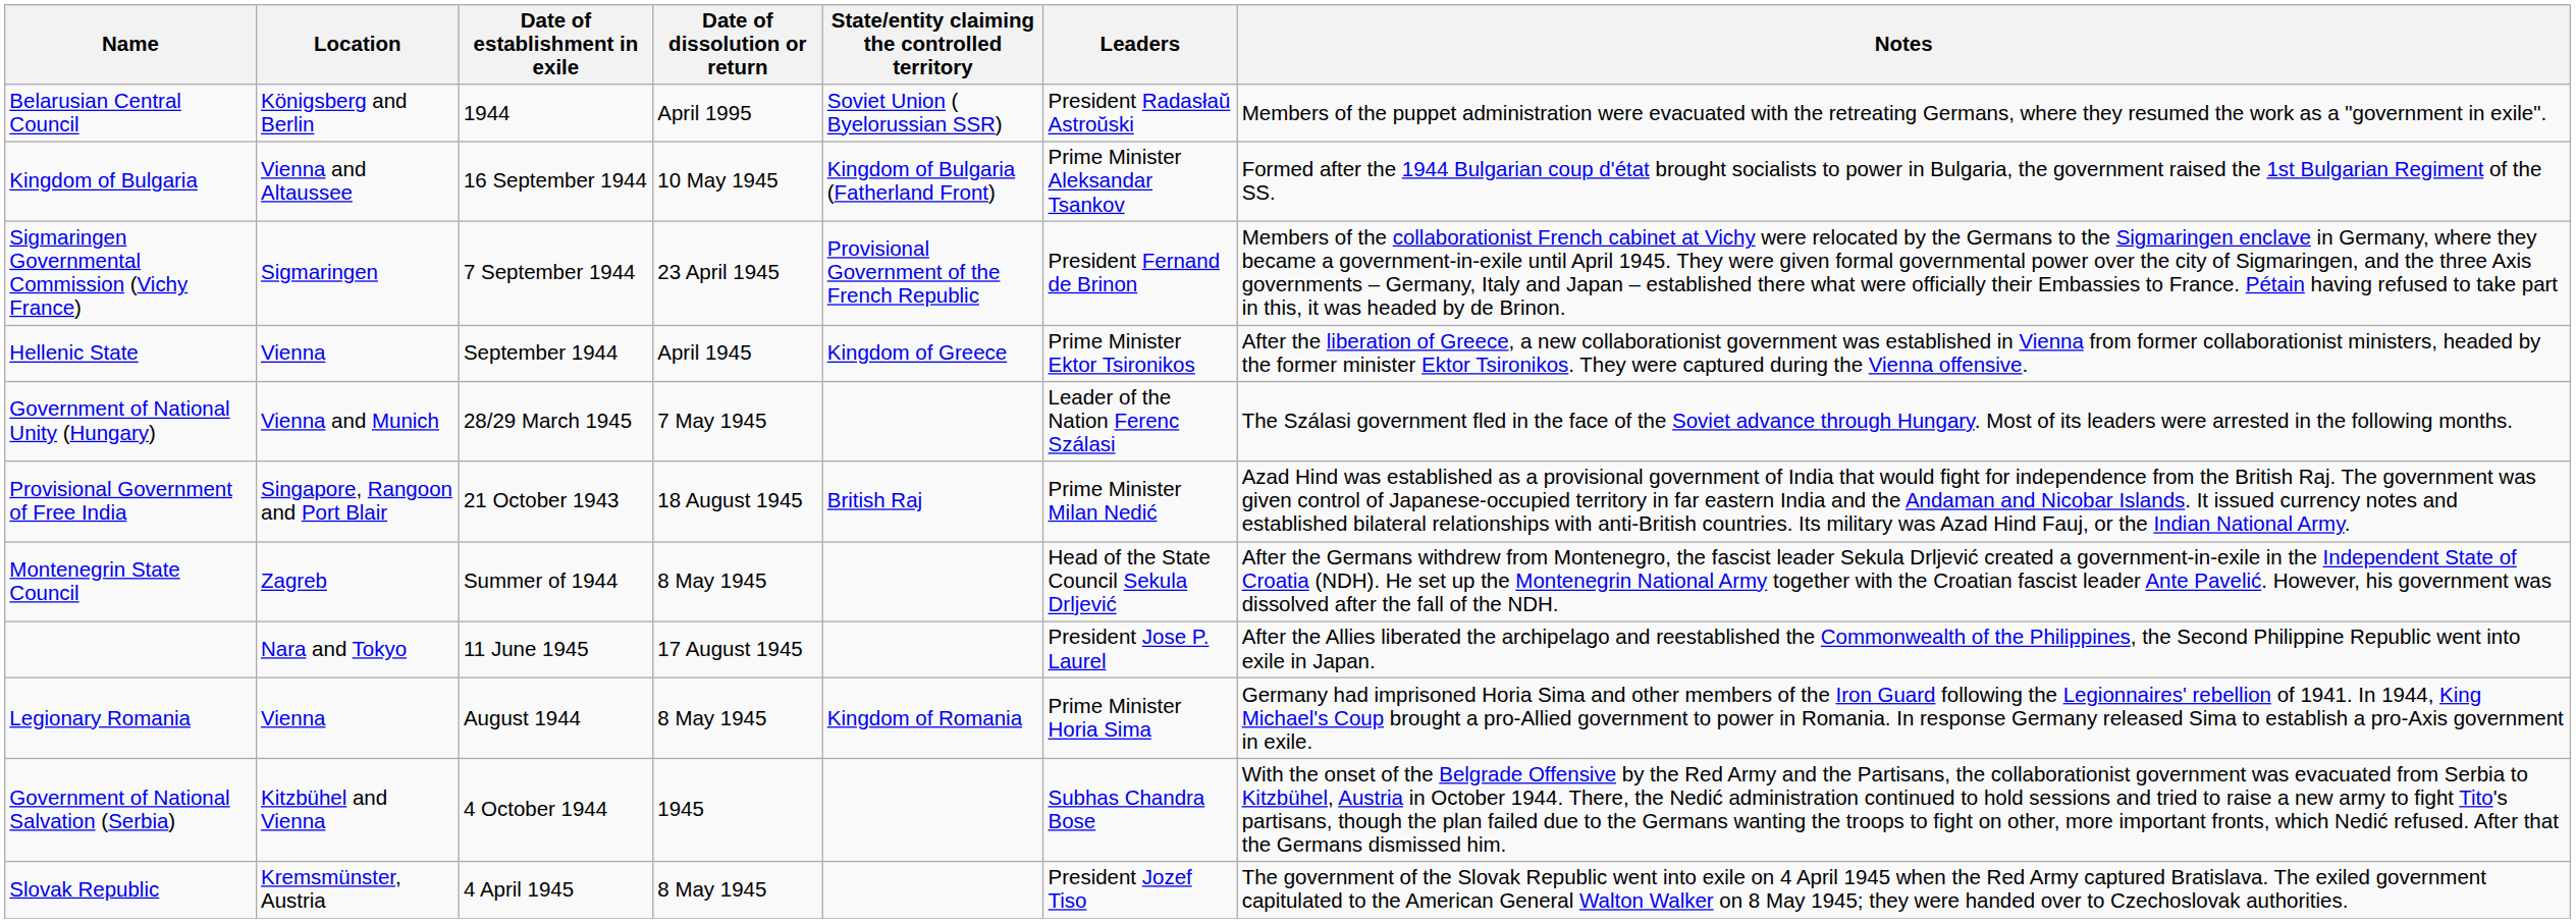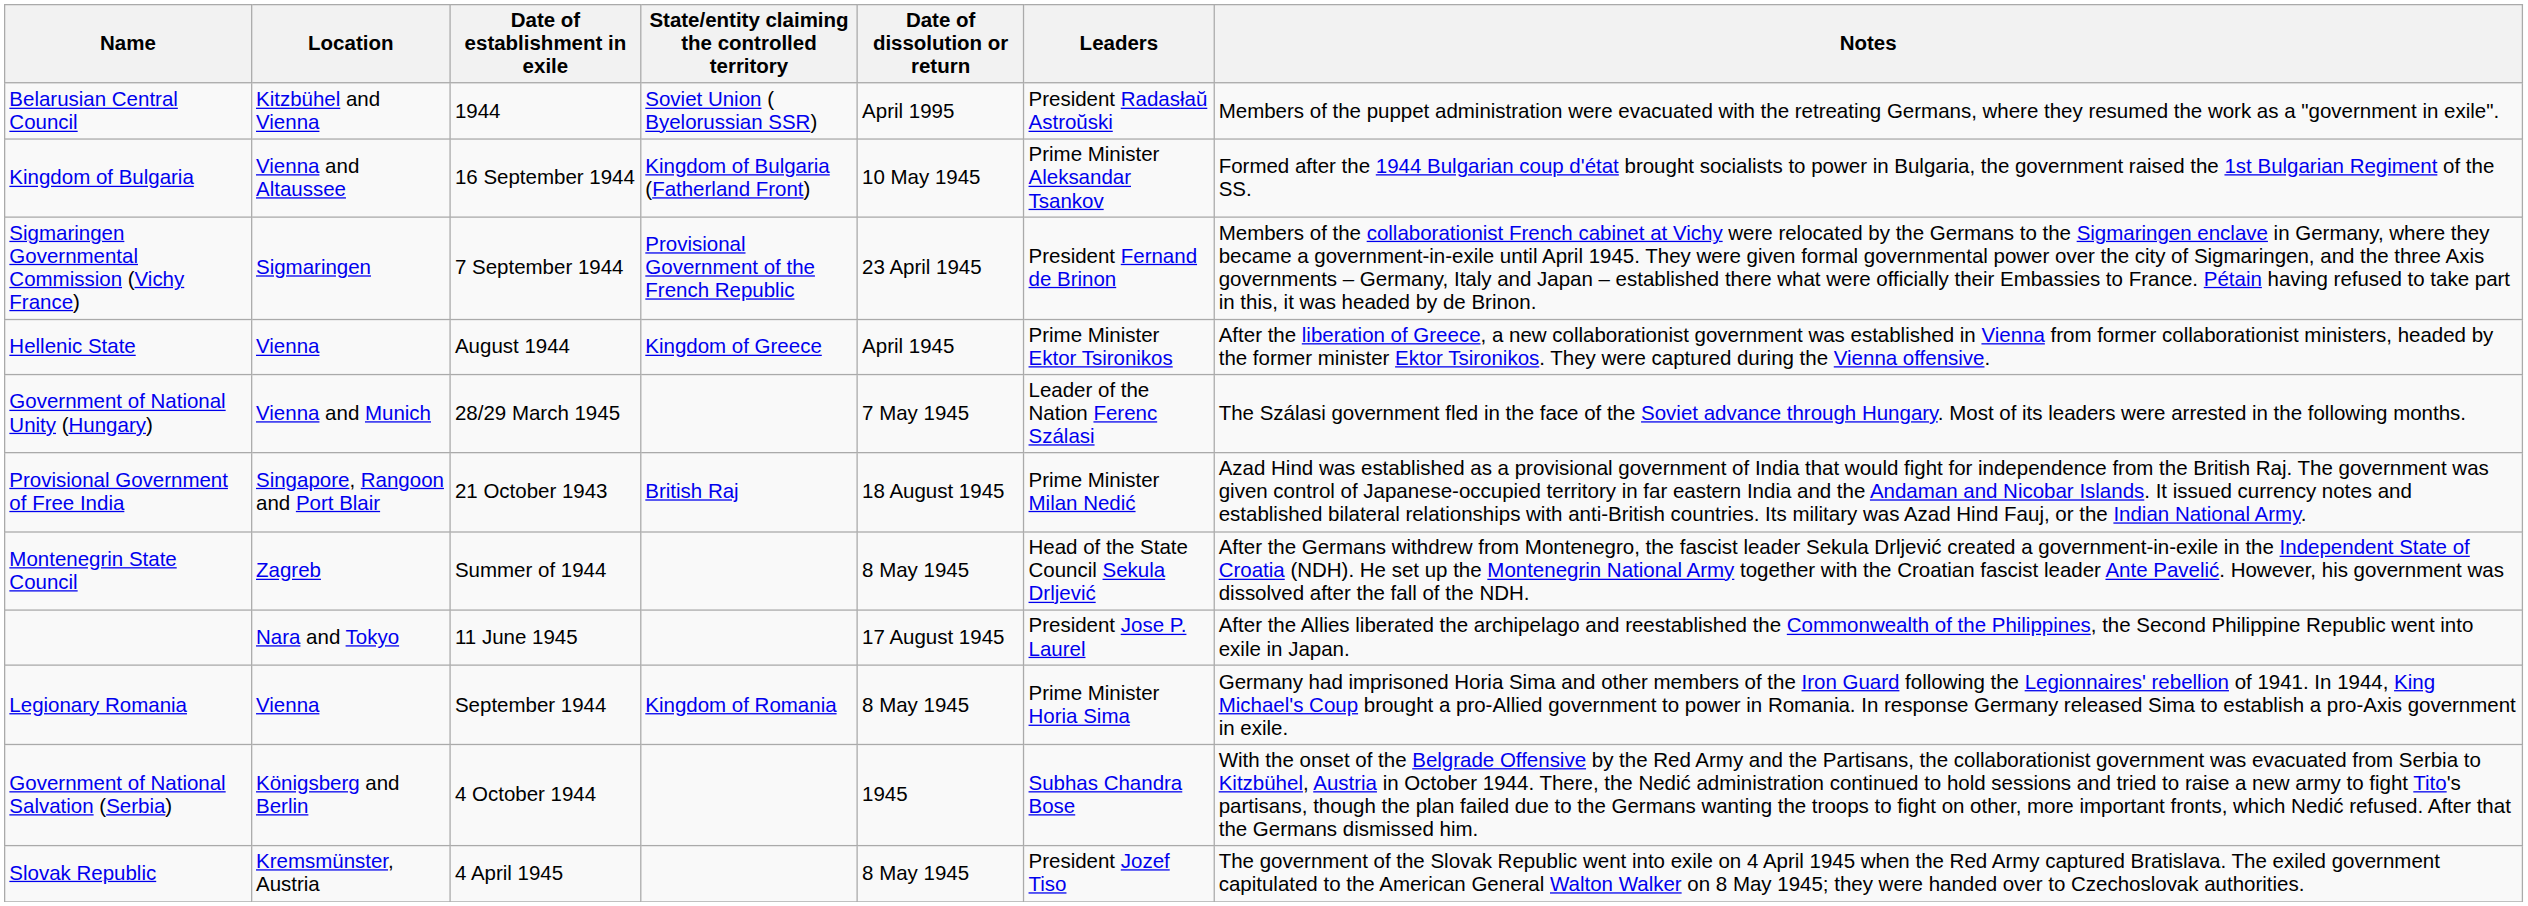 <table class="wikitable">
 <tr>
 <th>Name</th>
 <th>Location</th>
 <th>Date of establishment in exile</th>
+<th>State/entity claiming the controlled territory</th>
 <th>Date of dissolution or return</th>
-<th>State/entity claiming the controlled territory</th>
 <th>Leaders</th>
 <th>Notes</th>
 </tr>
 <tr>
 <td> <a href='#'>Belarusian Central Council</a></td>
-<td><a href='#'>Königsberg</a> and <a href='#'>Berlin</a></td>
+<td><a href='#'>Kitzbühel</a> and <a href='#'>Vienna</a></td>
 <td>1944</td>
+<td> <a href='#'>Soviet Union</a> ( <a href='#'>Byelorussian SSR</a>)</td>
 <td>April 1995</td>
-<td> <a href='#'>Soviet Union</a> ( <a href='#'>Byelorussian SSR</a>)</td>
 <td>President <a href='#'>Radasłaŭ Astroŭski</a></td>
 <td>Members of the puppet administration were evacuated with the retreating Germans, where they resumed the work as a "government in exile".</td>
 </tr>
 <tr>
 <td> <a href='#'>Kingdom of Bulgaria</a></td>
 <td><a href='#'>Vienna</a> and <a href='#'>Altaussee</a></td>
 <td>16 September 1944</td>
+<td> <a href='#'>Kingdom of Bulgaria</a> (<a href='#'>Fatherland Front</a>)</td>
 <td>10 May 1945</td>
-<td> <a href='#'>Kingdom of Bulgaria</a> (<a href='#'>Fatherland Front</a>)</td>
 <td>Prime Minister <a href='#'>Aleksandar Tsankov</a></td>
 <td>Formed after the <a href='#'>1944 Bulgarian coup d'état</a> brought socialists to power in Bulgaria, the government raised the <a href='#'>1st Bulgarian Regiment</a> of the SS.</td>
 </tr>
 <tr>
 <td> <a href='#'>Sigmaringen Governmental Commission</a> (<a href='#'>Vichy France</a>)</td>
 <td><a href='#'>Sigmaringen</a></td>
 <td>7 September 1944</td>
+<td> <a href='#'>Provisional Government of the French Republic</a></td>
 <td>23 April 1945</td>
-<td> <a href='#'>Provisional Government of the French Republic</a></td>
 <td>President <a href='#'>Fernand de Brinon</a></td>
 <td>Members of the <a href='#'>collaborationist French cabinet at Vichy</a> were relocated by the Germans to the <a href='#'>Sigmaringen enclave</a> in Germany, where they became a government-in-exile until April 1945. They were given formal governmental power over the city of Sigmaringen, and the three Axis governments – Germany, Italy and Japan – established there what were officially their Embassies to France. <a href='#'>Pétain</a> having refused to take part in this, it was headed by de Brinon.</td>
 </tr>
 <tr>
 <td> <a href='#'>Hellenic State</a></td>
 <td><a href='#'>Vienna</a></td>
-<td>September 1944</td>
+<td>August 1944</td>
+<td> <a href='#'>Kingdom of Greece</a></td>
 <td>April 1945</td>
-<td> <a href='#'>Kingdom of Greece</a></td>
 <td>Prime Minister <a href='#'>Ektor Tsironikos</a></td>
 <td>After the <a href='#'>liberation of Greece</a>, a new collaborationist government was established in <a href='#'>Vienna</a> from former collaborationist ministers, headed by the former minister <a href='#'>Ektor Tsironikos</a>. They were captured during the <a href='#'>Vienna offensive</a>.</td>
 </tr>
 <tr>
 <td> <a href='#'>Government of National Unity</a> (<a href='#'>Hungary</a>)</td>
 <td><a href='#'>Vienna</a> and <a href='#'>Munich</a></td>
 <td>28/29 March 1945</td>
+<td></td>
 <td>7 May 1945</td>
-<td></td>
 <td>Leader of the Nation <a href='#'>Ferenc Szálasi</a></td>
 <td>The Szálasi government fled in the face of the <a href='#'>Soviet advance through Hungary</a>. Most of its leaders were arrested in the following months.</td>
 </tr>
 <tr>
 <td> <a href='#'>Provisional Government of Free India</a></td>
 <td><a href='#'>Singapore</a>, <a href='#'>Rangoon</a> and <a href='#'>Port Blair</a></td>
 <td>21 October 1943</td>
+<td> <a href='#'>British Raj</a></td>
 <td>18 August 1945</td>
-<td> <a href='#'>British Raj</a></td>
 <td>Prime Minister <a href='#'>Milan Nedić</a></td>
 <td>Azad Hind was established as a provisional government of India that would fight for independence from the British Raj. The government was given control of Japanese-occupied territory in far eastern India and the <a href='#'>Andaman and Nicobar Islands</a>. It issued currency notes and established bilateral relationships with anti-British countries. Its military was Azad Hind Fauj, or the <a href='#'>Indian National Army</a>.</td>
 </tr>
 <tr>
 <td> <a href='#'>Montenegrin State Council</a></td>
 <td><a href='#'>Zagreb</a></td>
 <td>Summer of 1944</td>
+<td></td>
 <td>8 May 1945</td>
-<td></td>
 <td>Head of the State Council <a href='#'>Sekula Drljević</a></td>
 <td>After the Germans withdrew from Montenegro, the fascist leader Sekula Drljević created a government-in-exile in the <a href='#'>Independent State of Croatia</a> (NDH). He set up the <a href='#'>Montenegrin National Army</a> together with the Croatian fascist leader <a href='#'>Ante Pavelić</a>. However, his government was dissolved after the fall of the NDH.</td>
 </tr>
 <tr>
 <td></td>
 <td><a href='#'>Nara</a> and <a href='#'>Tokyo</a></td>
 <td>11 June 1945</td>
+<td></td>
 <td>17 August 1945</td>
-<td></td>
 <td>President <a href='#'>Jose P. Laurel</a></td>
 <td>After the Allies liberated the archipelago and reestablished the <a href='#'>Commonwealth of the Philippines</a>, the Second Philippine Republic went into exile in Japan.</td>
 </tr>
 <tr>
 <td> <a href='#'>Legionary Romania</a></td>
 <td><a href='#'>Vienna</a></td>
-<td>August 1944</td>
+<td>September 1944</td>
+<td> <a href='#'>Kingdom of Romania</a></td>
 <td>8 May 1945</td>
-<td> <a href='#'>Kingdom of Romania</a></td>
 <td>Prime Minister <a href='#'>Horia Sima</a></td>
 <td>Germany had imprisoned Horia Sima and other members of the <a href='#'>Iron Guard</a> following the <a href='#'>Legionnaires' rebellion</a> of 1941. In 1944, <a href='#'>King Michael's Coup</a> brought a pro-Allied government to power in Romania. In response Germany released Sima to establish a pro-Axis government in exile.</td>
 </tr>
 <tr>
 <td> <a href='#'>Government of National Salvation</a> (<a href='#'>Serbia</a>)</td>
-<td><a href='#'>Kitzbühel</a> and <a href='#'>Vienna</a></td>
+<td><a href='#'>Königsberg</a> and <a href='#'>Berlin</a></td>
 <td>4 October 1944</td>
+<td></td>
 <td>1945</td>
-<td></td>
 <td><a href='#'>Subhas Chandra Bose</a></td>
 <td>With the onset of the <a href='#'>Belgrade Offensive</a> by the Red Army and the Partisans, the collaborationist government was evacuated from Serbia to <a href='#'>Kitzbühel</a>, <a href='#'>Austria</a> in October 1944. There, the Nedić administration continued to hold sessions and tried to raise a new army to fight <a href='#'>Tito</a>'s partisans, though the plan failed due to the Germans wanting the troops to fight on other, more important fronts, which Nedić refused. After that the Germans dismissed him.</td>
 </tr>
 <tr>
 <td> <a href='#'>Slovak Republic</a></td>
 <td><a href='#'>Kremsmünster</a>, Austria</td>
 <td>4 April 1945</td>
+<td></td>
 <td>8 May 1945</td>
-<td></td>
 <td>President <a href='#'>Jozef Tiso</a></td>
 <td>The government of the Slovak Republic went into exile on 4 April 1945 when the Red Army captured Bratislava. The exiled government capitulated to the American General <a href='#'>Walton Walker</a> on 8 May 1945; they were handed over to Czechoslovak authorities.</td>
 </tr>
 </table>
